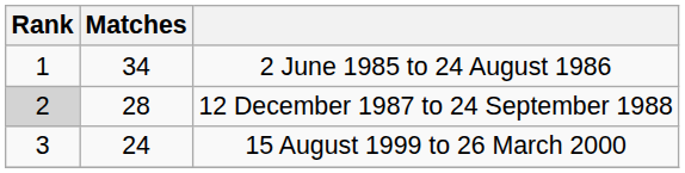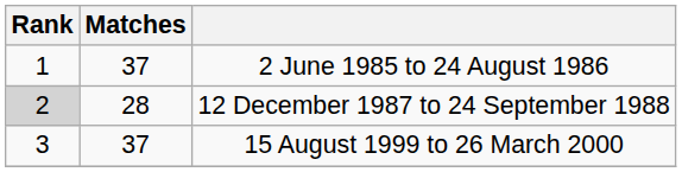 <table class="wikitable sortable">
 <tr>
 <th>Rank</th>
 <th>Matches</th>
 <th></th>
 </tr>
 <tr align=center>
 <td>1</td>
-<td>34</td>
+<td>37</td>
 <td>2 June 1985 to 24 August 1986</td>
 </tr>
 <tr align=center>
 <td style="background: lightgrey;">2</td>
 <td>28</td>
 <td>12 December 1987 to 24 September 1988</td>
 </tr>
 <tr align=center>
 <td>3</td>
-<td>24</td>
+<td>37</td>
 <td>15 August 1999 to 26 March 2000</td>
 </tr>
 <tr align=center>
 </tr>
 </table>
